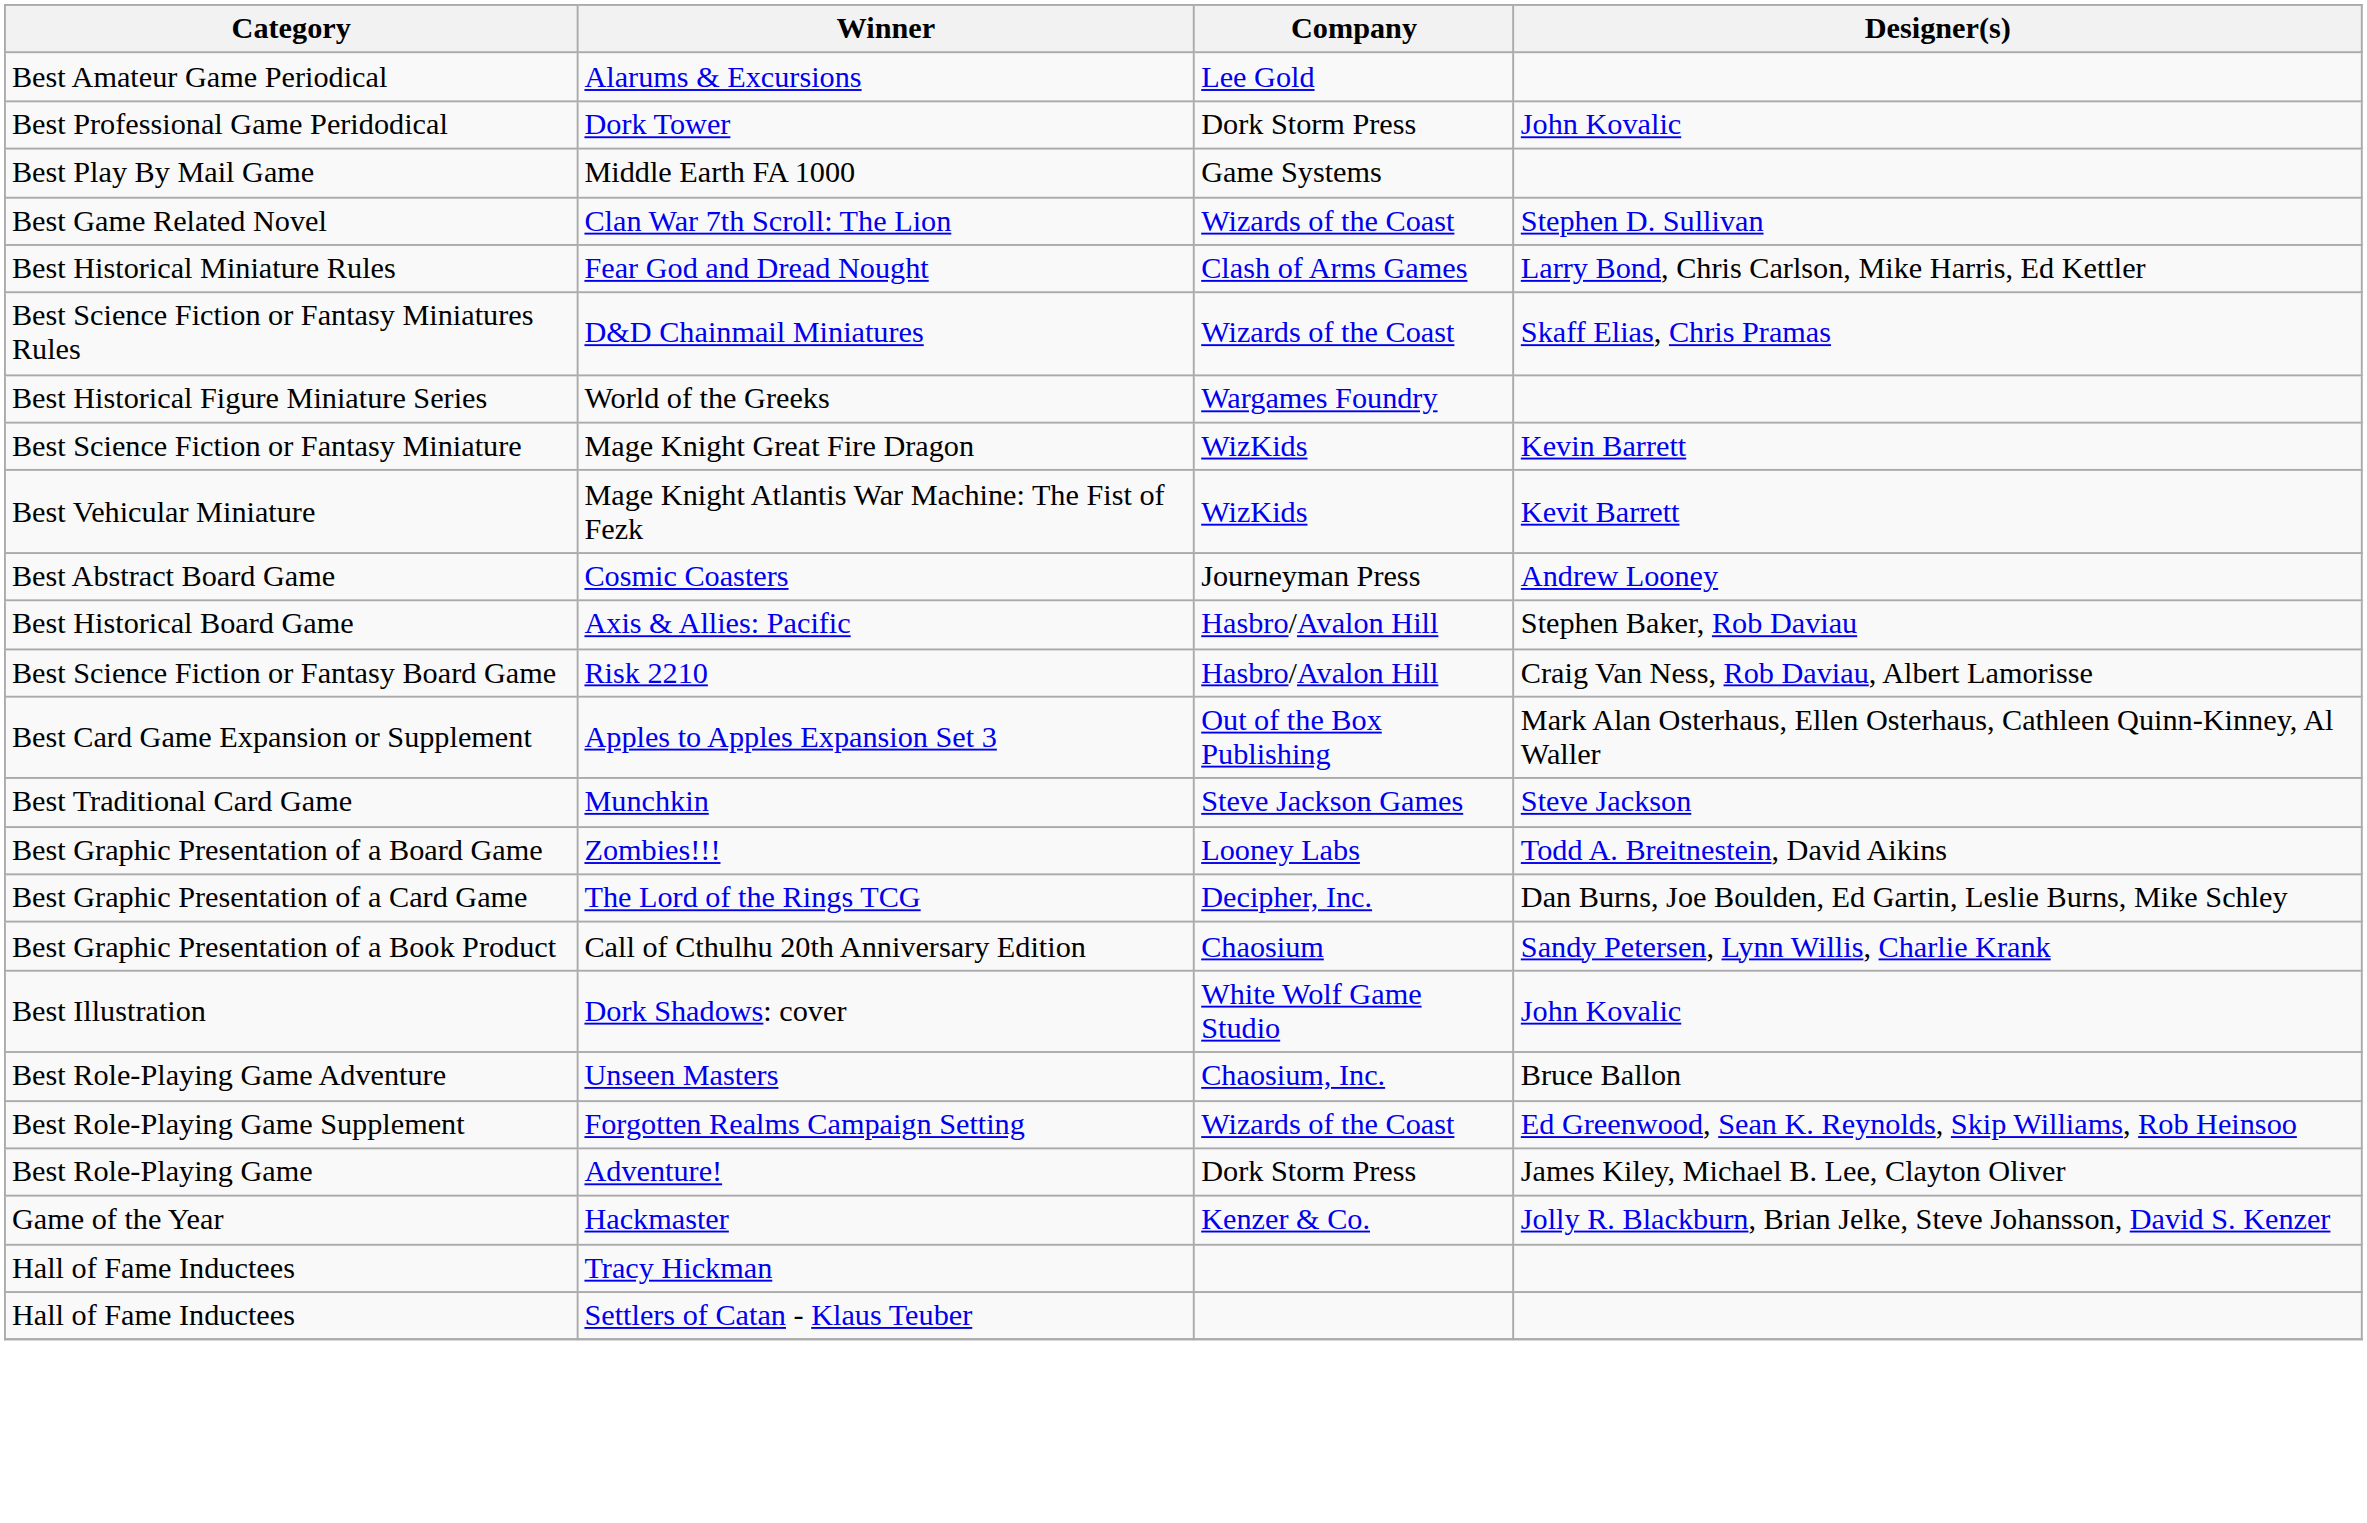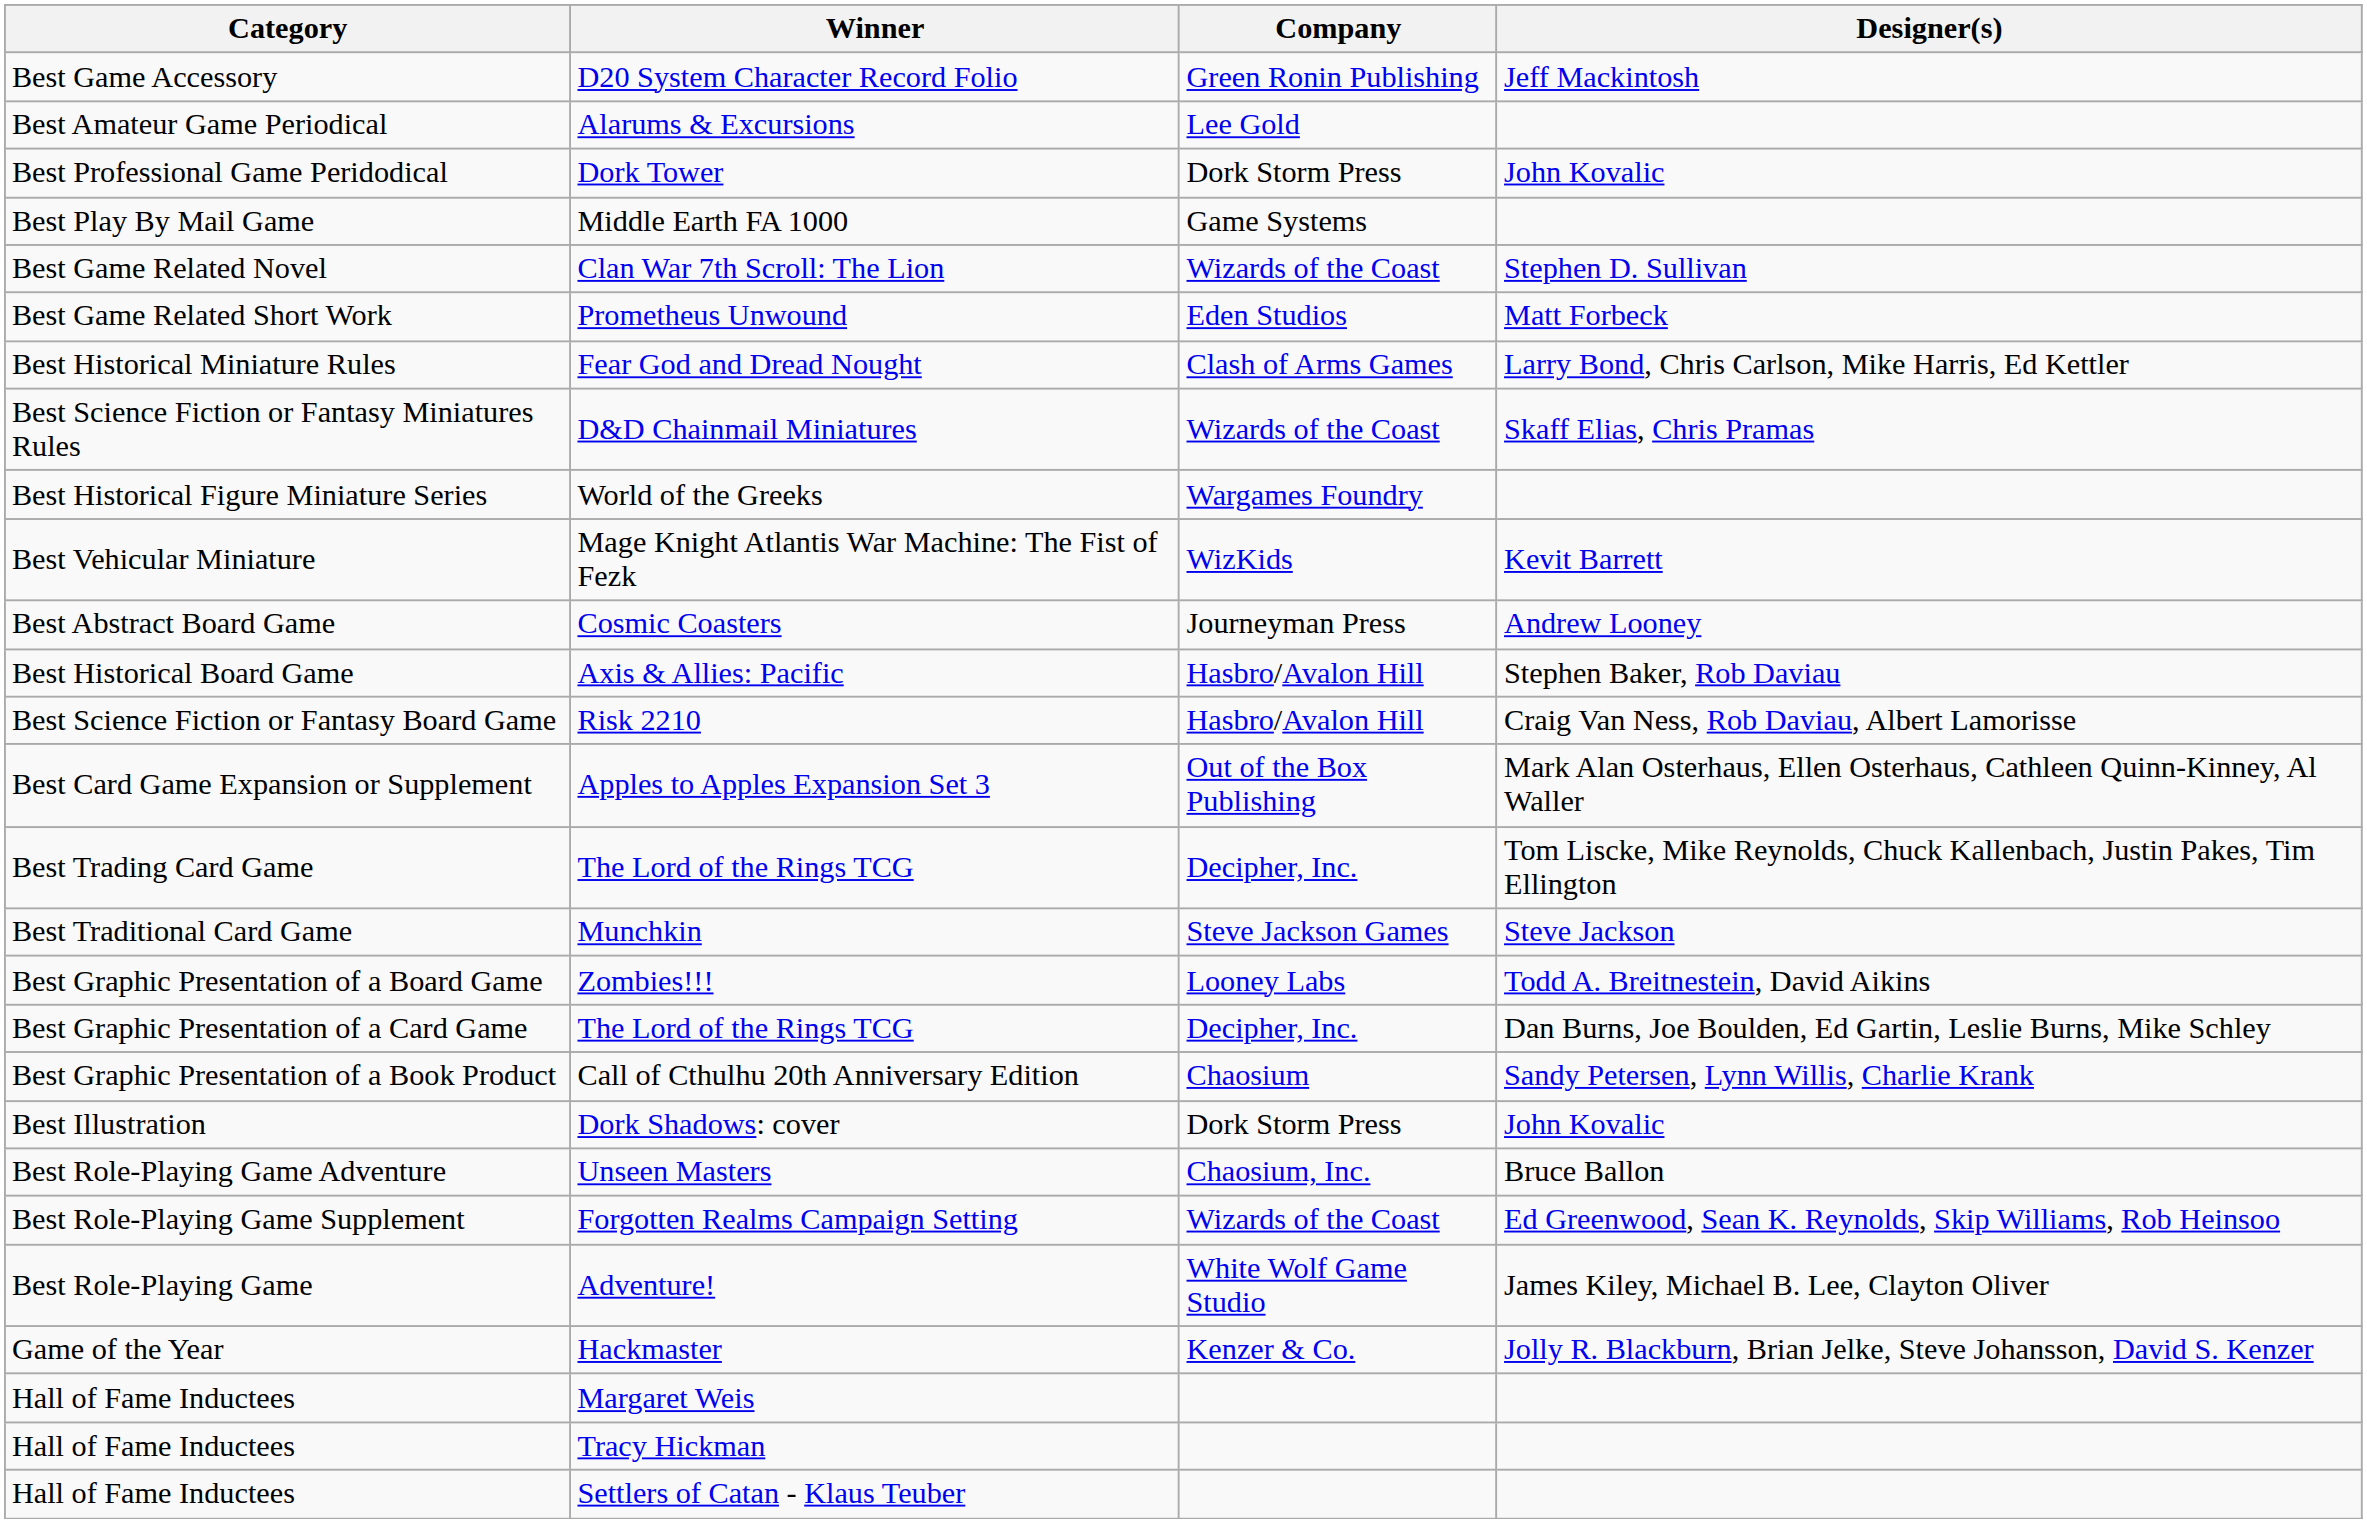 <table class="wikitable">
 <tr>
 <th>Category</th>
 <th>Winner</th>
 <th>Company</th>
 <th>Designer(s)</th>
+</tr>
+<tr>
+<td>Best Game Accessory</td>
+<td><a href='#'>D20 System Character Record Folio</a></td>
+<td><a href='#'>Green Ronin Publishing</a></td>
+<td><a href='#'>Jeff Mackintosh</a></td>
 </tr>
 <tr>
 <td>Best Amateur Game Periodical</td>
 <td><a href='#'>Alarums & Excursions</a></td>
 <td><a href='#'>Lee Gold</a></td>
 <td></td>
 </tr>
 <tr>
 <td>Best Professional Game Peridodical</td>
 <td><a href='#'>Dork Tower</a></td>
 <td>Dork Storm Press</td>
 <td><a href='#'>John Kovalic</a></td>
 </tr>
 <tr>
 <td>Best Play By Mail Game</td>
 <td>Middle Earth FA 1000</td>
 <td>Game Systems</td>
 <td></td>
 </tr>
 <tr>
 <td>Best Game Related Novel</td>
 <td><a href='#'>Clan War 7th Scroll: The Lion</a></td>
 <td><a href='#'>Wizards of the Coast</a></td>
 <td><a href='#'>Stephen D. Sullivan</a></td>
 </tr>
 <tr>
+<td>Best Game Related Short Work</td>
+<td><a href='#'>Prometheus Unwound</a></td>
+<td><a href='#'>Eden Studios</a></td>
+<td><a href='#'>Matt Forbeck</a></td>
+</tr>
+<tr>
 <td>Best Historical Miniature Rules</td>
 <td><a href='#'>Fear God and Dread Nought</a></td>
 <td><a href='#'>Clash of Arms Games</a></td>
 <td><a href='#'>Larry Bond</a>, Chris Carlson, Mike Harris, Ed Kettler</td>
 </tr>
 <tr>
 <td>Best Science Fiction or Fantasy Miniatures Rules</td>
 <td><a href='#'>D&D Chainmail Miniatures</a></td>
 <td><a href='#'>Wizards of the Coast</a></td>
 <td><a href='#'>Skaff Elias</a>, <a href='#'>Chris Pramas</a></td>
 </tr>
 <tr>
 <td>Best Historical Figure Miniature Series</td>
 <td>World of the Greeks</td>
 <td><a href='#'>Wargames Foundry</a></td>
 <td></td>
-</tr>
-<tr>
-<td>Best Science Fiction or Fantasy Miniature</td>
-<td>Mage Knight Great Fire Dragon</td>
-<td><a href='#'>WizKids</a></td>
-<td><a href='#'>Kevin Barrett</a></td>
 </tr>
 <tr>
 <td>Best Vehicular Miniature</td>
 <td>Mage Knight Atlantis War Machine: The Fist of Fezk</td>
 <td><a href='#'>WizKids</a></td>
 <td><a href='#'>Kevit Barrett</a></td>
 </tr>
 <tr>
 <td>Best Abstract Board Game</td>
 <td><a href='#'>Cosmic Coasters</a></td>
 <td>Journeyman Press</td>
 <td><a href='#'>Andrew Looney</a></td>
 </tr>
 <tr>
 <td>Best Historical Board Game</td>
 <td><a href='#'>Axis & Allies: Pacific</a></td>
 <td><a href='#'>Hasbro</a>/<a href='#'>Avalon Hill</a></td>
 <td>Stephen Baker, <a href='#'>Rob Daviau</a></td>
 </tr>
 <tr>
 <td>Best Science Fiction or Fantasy Board Game</td>
 <td><a href='#'>Risk 2210</a></td>
 <td><a href='#'>Hasbro</a>/<a href='#'>Avalon Hill</a></td>
 <td>Craig Van Ness, <a href='#'>Rob Daviau</a>, Albert Lamorisse</td>
 </tr>
 <tr>
 <td>Best Card Game Expansion or Supplement</td>
 <td><a href='#'>Apples to Apples Expansion Set 3</a></td>
 <td><a href='#'>Out of the Box Publishing</a></td>
 <td>Mark Alan Osterhaus, Ellen Osterhaus, Cathleen Quinn-Kinney, Al Waller</td>
 </tr>
 <tr>
+<td>Best Trading Card Game</td>
+<td><a href='#'>The Lord of the Rings TCG</a></td>
+<td><a href='#'>Decipher, Inc.</a></td>
+<td>Tom Liscke, Mike Reynolds, Chuck Kallenbach, Justin Pakes, Tim Ellington</td>
+</tr>
+<tr>
 <td>Best Traditional Card Game</td>
 <td><a href='#'>Munchkin</a></td>
 <td><a href='#'>Steve Jackson Games</a></td>
 <td><a href='#'>Steve Jackson</a></td>
 </tr>
 <tr>
 <td>Best Graphic Presentation of a Board Game</td>
 <td><a href='#'>Zombies!!!</a></td>
 <td><a href='#'>Looney Labs</a></td>
 <td><a href='#'>Todd A. Breitnestein</a>, David Aikins</td>
 </tr>
 <tr>
 <td>Best Graphic Presentation of a Card Game</td>
 <td><a href='#'>The Lord of the Rings TCG</a></td>
 <td><a href='#'>Decipher, Inc.</a></td>
 <td>Dan Burns, Joe Boulden, Ed Gartin, Leslie Burns, Mike Schley</td>
 </tr>
 <tr>
 <td>Best Graphic Presentation of a Book Product</td>
 <td>Call of Cthulhu 20th Anniversary Edition</td>
 <td><a href='#'>Chaosium</a></td>
 <td><a href='#'>Sandy Petersen</a>, <a href='#'>Lynn Willis</a>, <a href='#'>Charlie Krank</a></td>
 </tr>
 <tr>
 <td>Best Illustration</td>
 <td><a href='#'>Dork Shadows</a>: cover</td>
-<td><a href='#'>White Wolf Game Studio</a></td>
+<td>Dork Storm Press</td>
 <td><a href='#'>John Kovalic</a></td>
 </tr>
 <tr>
 <td>Best Role-Playing Game Adventure</td>
 <td><a href='#'>Unseen Masters</a></td>
 <td><a href='#'>Chaosium, Inc.</a></td>
 <td>Bruce Ballon</td>
 </tr>
 <tr>
 <td>Best Role-Playing Game Supplement</td>
 <td><a href='#'>Forgotten Realms Campaign Setting</a></td>
 <td><a href='#'>Wizards of the Coast</a></td>
 <td><a href='#'>Ed Greenwood</a>, <a href='#'>Sean K. Reynolds</a>, <a href='#'>Skip Williams</a>, <a href='#'>Rob Heinsoo</a></td>
 </tr>
 <tr>
 <td>Best Role-Playing Game</td>
 <td><a href='#'>Adventure!</a></td>
-<td>Dork Storm Press</td>
+<td><a href='#'>White Wolf Game Studio</a></td>
 <td>James Kiley, Michael B. Lee, Clayton Oliver</td>
 </tr>
 <tr>
 <td>Game of the Year</td>
 <td><a href='#'>Hackmaster</a></td>
 <td><a href='#'>Kenzer & Co.</a></td>
 <td><a href='#'>Jolly R. Blackburn</a>, Brian Jelke, Steve Johansson, <a href='#'>David S. Kenzer</a></td>
+</tr>
+<tr>
+<td>Hall of Fame Inductees</td>
+<td><a href='#'>Margaret Weis</a></td>
+<td></td>
+<td></td>
 </tr>
 <tr>
 <td>Hall of Fame Inductees</td>
 <td><a href='#'>Tracy Hickman</a></td>
 <td></td>
 <td></td>
 </tr>
 <tr>
 <td>Hall of Fame Inductees</td>
 <td><a href='#'>Settlers of Catan</a> - <a href='#'>Klaus Teuber</a></td>
 <td></td>
 <td></td>
 </tr>
 <tr>
 </tr>
 </table>
